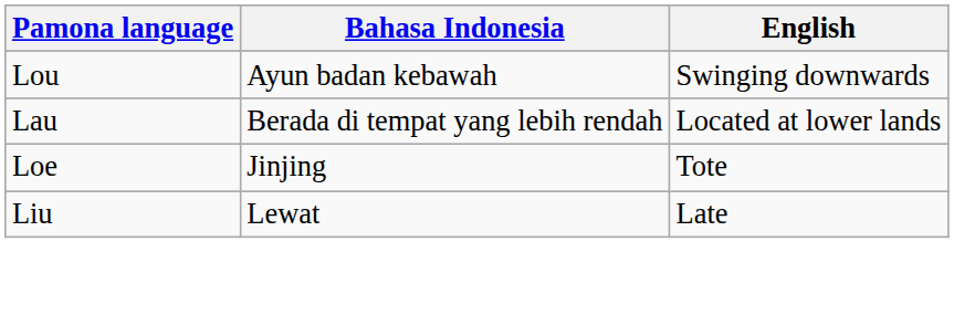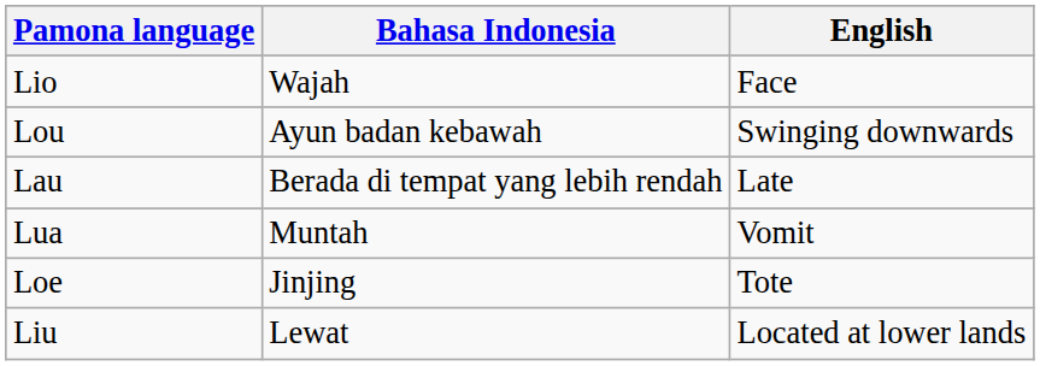 <table class="wikitable">
 <tr>
 <th><a href='#'>Pamona language</a></th>
 <th><a href='#'>Bahasa Indonesia</a></th>
 <th>English</th>
+</tr>
+<tr>
+<td>Lio</td>
+<td>Wajah</td>
+<td>Face</td>
 </tr>
 <tr>
 <td>Lou</td>
 <td>Ayun badan kebawah</td>
 <td>Swinging downwards</td>
 </tr>
 <tr>
 <td>Lau</td>
 <td>Berada di tempat yang lebih rendah</td>
-<td>Located at lower lands</td>
+<td>Late</td>
+</tr>
+<tr>
+<td>Lua</td>
+<td>Muntah</td>
+<td>Vomit</td>
 </tr>
 <tr>
 <td>Loe</td>
 <td>Jinjing</td>
 <td>Tote</td>
 </tr>
 <tr>
 <td>Liu</td>
 <td>Lewat</td>
-<td>Late</td>
+<td>Located at lower lands</td>
 </tr>
 </table>
